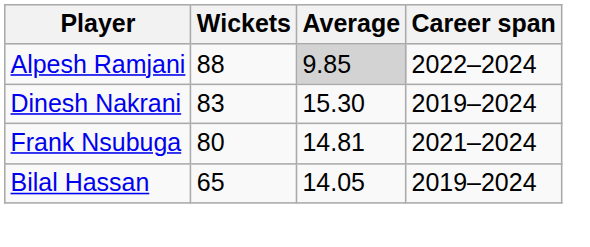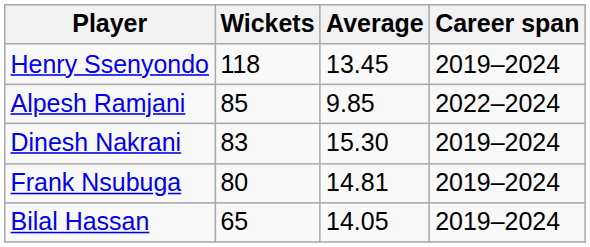 <table class="wikitable">
 <tr>
 <th>Player</th>
 <th>Wickets</th>
 <th>Average</th>
 <th>Career span</th>
 </tr>
 <tr>
+<td><a href='#'>Henry Ssenyondo</a></td>
+<td>118</td>
+<td>13.45</td>
+<td>2019–2024</td>
+</tr>
+<tr>
 <td><a href='#'>Alpesh Ramjani</a></td>
-<td>88</td>
-<td style="background: lightgrey;">9.85</td>
+<td>85</td>
+<td>9.85</td>
 <td>2022–2024</td>
 </tr>
 <tr>
 <td><a href='#'>Dinesh Nakrani</a></td>
 <td>83</td>
 <td>15.30</td>
 <td>2019–2024</td>
 </tr>
 <tr>
 <td><a href='#'>Frank Nsubuga</a></td>
 <td>80</td>
 <td>14.81</td>
-<td>2021–2024</td>
+<td>2019–2024</td>
 </tr>
 <tr>
 <td><a href='#'>Bilal Hassan</a></td>
 <td>65</td>
 <td>14.05</td>
 <td>2019–2024</td>
 </tr>
 </table>
